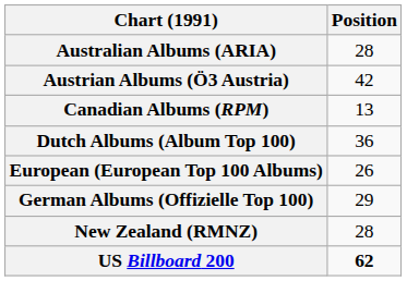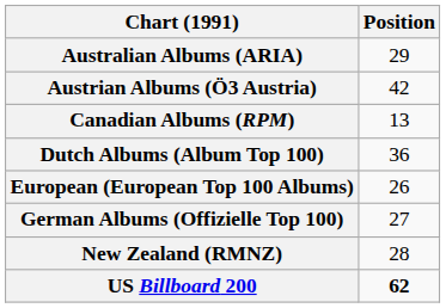 <table class="wikitable sortable plainrowheaders">
 <tr>
 <th>Chart (1991)</th>
 <th>Position</th>
 </tr>
 <tr>
 <th scope="row">Australian Albums (ARIA)</th>
-<td style="text-align:center;">28</td>
+<td style="text-align:center;">29</td>
 </tr>
 <tr>
 <th scope="row">Austrian Albums (Ö3 Austria)</th>
 <td style="text-align:center;">42</td>
 </tr>
 <tr>
 <th scope="row">Canadian Albums (<em>RPM</em>)</th>
 <td style="text-align:center;">13</td>
 </tr>
 <tr>
 <th scope="row">Dutch Albums (Album Top 100)</th>
 <td style="text-align:center;">36</td>
 </tr>
 <tr>
 <th scope="row">European (European Top 100 Albums)</th>
 <td style="text-align:center;">26</td>
 </tr>
 <tr>
 <th scope="row">German Albums (Offizielle Top 100)</th>
-<td style="text-align:center;">29</td>
+<td style="text-align:center;">27</td>
 </tr>
 <tr>
 <th scope="row">New Zealand (RMNZ)</th>
 <td style="text-align:center;">28</td>
 </tr>
 <tr>
 <th scope="row">US <a href='#'><em>Billboard</em> 200</a></th>
 <td style="text-align:center;"><strong>62</strong></td>
 </tr>
 </table>
